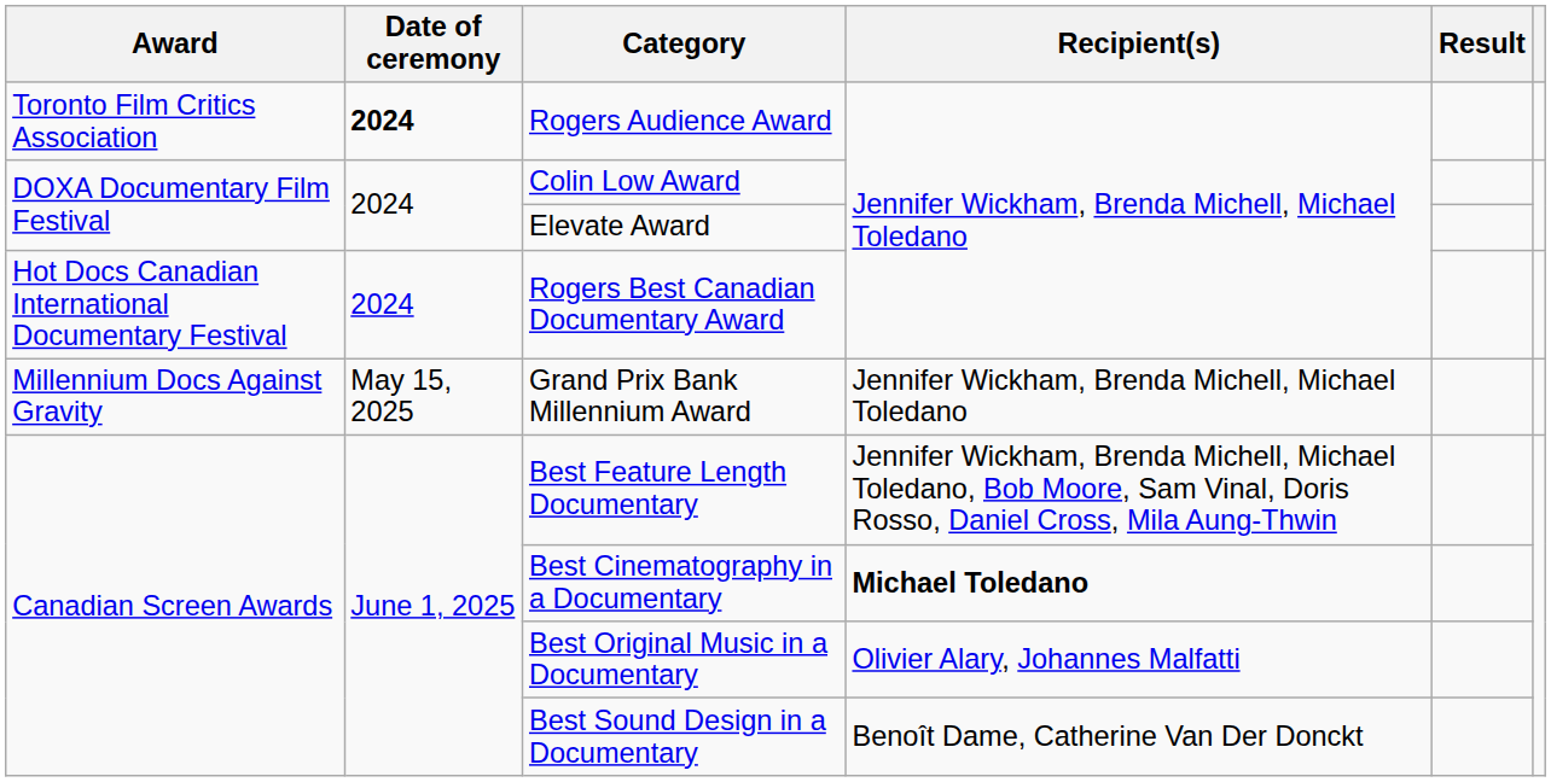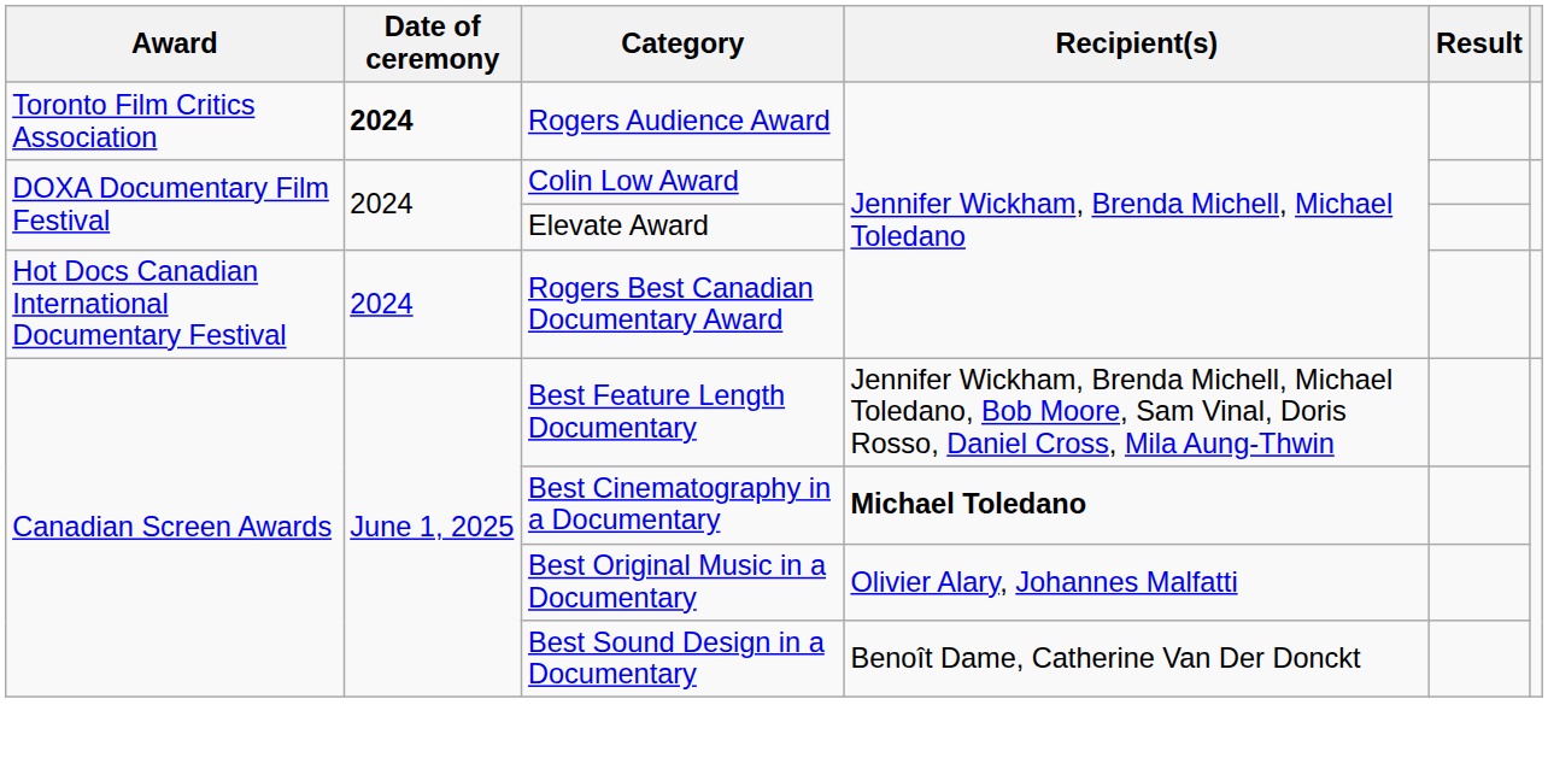 <table class="wikitable sortable plainrowheaders">
 <tr>
 <th scope="col">Award</th>
 <th scope="col">Date of ceremony</th>
 <th scope="col">Category</th>
 <th scope="col">Recipient(s)</th>
 <th scope="col">Result</th>
 <th scope="col" class="unsortable"></th>
 </tr>
 <tr>
 <td><a href='#'>Toronto Film Critics Association</a></td>
 <td><strong>2024</strong></td>
 <td><a href='#'>Rogers Audience Award</a></td>
 <td rowspan=4><a href='#'>Jennifer Wickham</a>, <a href='#'>Brenda Michell</a>, <a href='#'>Michael Toledano</a></td>
 <td></td>
 <td></td>
 </tr>
 <tr>
 <td rowspan=2><a href='#'>DOXA Documentary Film Festival</a></td>
 <td rowspan=2>2024</td>
 <td><a href='#'>Colin Low Award</a></td>
 <td></td>
 <td rowspan=2></td>
 </tr>
 <tr>
 <td>Elevate Award</td>
 <td></td>
 </tr>
 <tr>
 <td><a href='#'>Hot Docs Canadian International Documentary Festival</a></td>
 <td><a href='#'>2024</a></td>
 <td><a href='#'>Rogers Best Canadian Documentary Award</a></td>
 <td></td>
 <td></td>
 </tr>
 <tr>
-<td><a href='#'>Millennium Docs Against Gravity</a></td>
-<td>May 15, 2025</td>
-<td>Grand Prix Bank Millennium Award</td>
-<td>Jennifer Wickham, Brenda Michell, Michael Toledano</td>
-<td></td>
-<td></td>
-</tr>
-<tr>
 <td rowspan=4><a href='#'>Canadian Screen Awards</a></td>
 <td rowspan=4><a href='#'>June 1, 2025</a></td>
 <td><a href='#'>Best Feature Length Documentary</a></td>
 <td>Jennifer Wickham, Brenda Michell, Michael Toledano, <a href='#'>Bob Moore</a>, Sam Vinal, Doris Rosso, <a href='#'>Daniel Cross</a>, <a href='#'>Mila Aung-Thwin</a></td>
 <td></td>
 <td rowspan=4></td>
 </tr>
 <tr>
 <td><a href='#'>Best Cinematography in a Documentary</a></td>
 <td><strong>Michael Toledano</strong></td>
 <td></td>
 </tr>
 <tr>
 <td><a href='#'>Best Original Music in a Documentary</a></td>
 <td><a href='#'>Olivier Alary</a>, <a href='#'>Johannes Malfatti</a></td>
 <td></td>
 </tr>
 <tr>
 <td><a href='#'>Best Sound Design in a Documentary</a></td>
 <td>Benoît Dame, Catherine Van Der Donckt</td>
 <td></td>
 </tr>
 </table>
